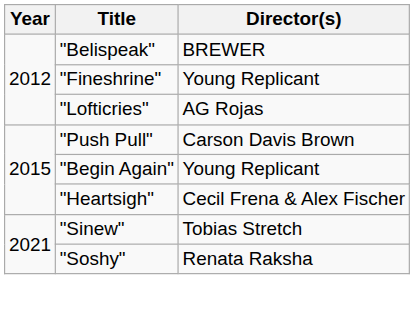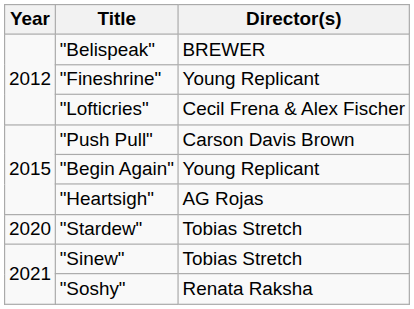 <table class="wikitable">
 <tr>
 <th style="text-align:center">Year</th>
 <th style="text-align:center">Title</th>
 <th style="text-align:center">Director(s)</th>
 </tr>
 <tr>
 <td rowspan="3">2012</td>
 <td>"Belispeak"</td>
 <td>BREWER</td>
 </tr>
 <tr>
 <td>"Fineshrine"</td>
 <td>Young Replicant</td>
 </tr>
 <tr>
 <td>"Lofticries"</td>
-<td>AG Rojas</td>
+<td>Cecil Frena & Alex Fischer</td>
 </tr>
 <tr>
 <td rowspan="3">2015</td>
 <td>"Push Pull"</td>
 <td>Carson Davis Brown</td>
 </tr>
 <tr>
 <td>"Begin Again"</td>
 <td>Young Replicant</td>
 </tr>
 <tr>
 <td>"Heartsigh"</td>
-<td>Cecil Frena & Alex Fischer</td>
+<td>AG Rojas</td>
+</tr>
+<tr>
+<td>2020</td>
+<td>"Stardew"</td>
+<td>Tobias Stretch</td>
 </tr>
 <tr>
 <td rowspan="2">2021</td>
 <td>"Sinew"</td>
 <td>Tobias Stretch</td>
 </tr>
 <tr>
 <td>"Soshy"</td>
 <td>Renata Raksha</td>
 </tr>
 </table>
